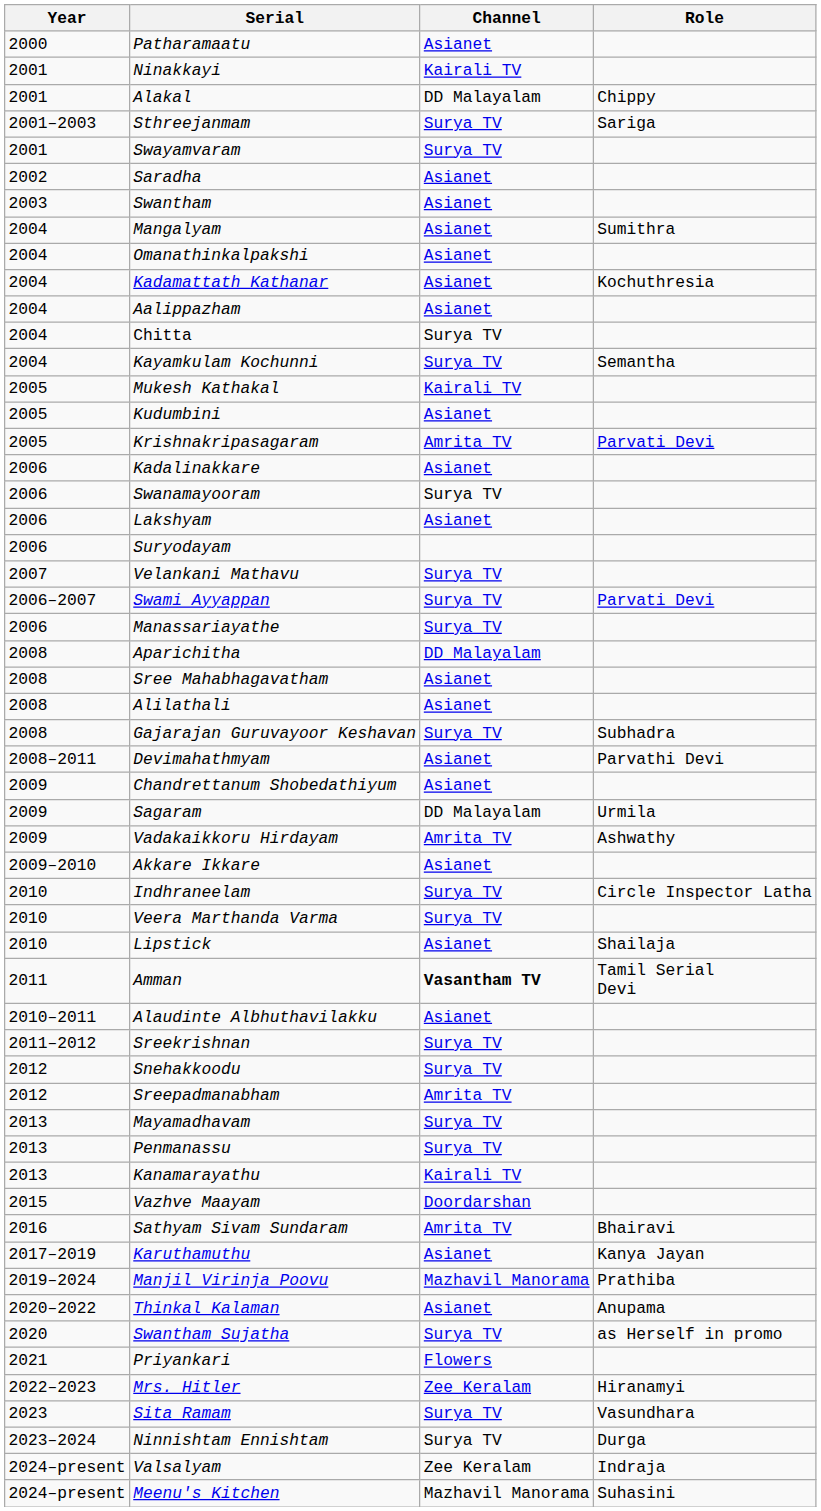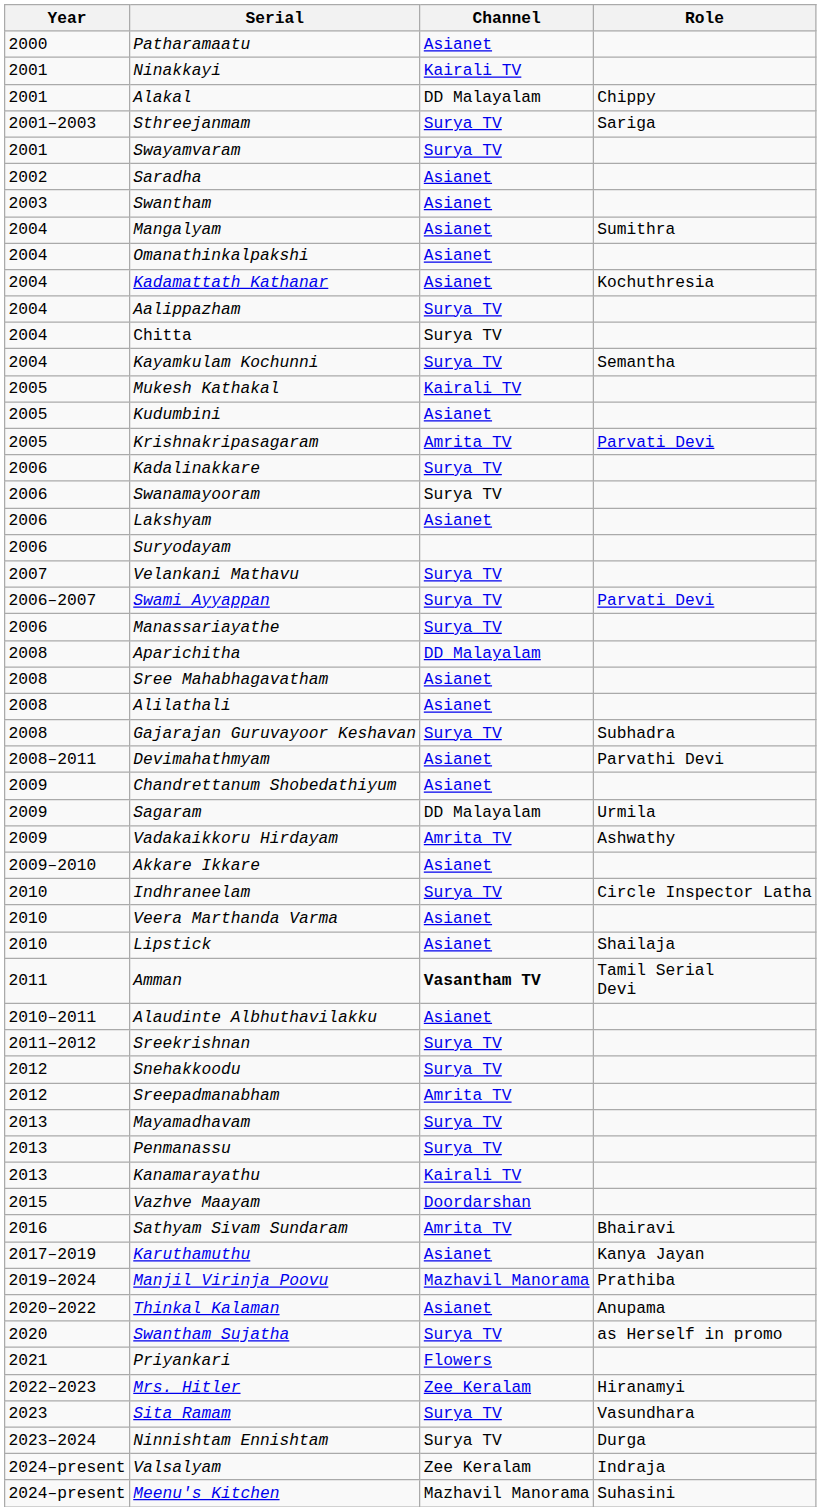 <table class="wikitable sortable">
 <tr>
 <th scope="col">Year</th>
 <th scope="col">Serial</th>
 <th scope="col">Channel</th>
 <th scope="col" class="unsortable">Role</th>
 </tr>
 <tr>
 <td>2000</td>
 <td><em>Patharamaatu</em></td>
 <td><a href='#'>Asianet</a></td>
 <td></td>
 </tr>
 <tr>
 <td>2001</td>
 <td><em>Ninakkayi</em></td>
 <td><a href='#'>Kairali TV</a></td>
 <td></td>
 </tr>
 <tr>
 <td>2001</td>
 <td><em>Alakal</em></td>
 <td>DD Malayalam</td>
 <td>Chippy</td>
 </tr>
 <tr>
 <td>2001–2003</td>
 <td><em>Sthreejanmam</em></td>
 <td><a href='#'>Surya TV</a></td>
 <td>Sariga</td>
 </tr>
 <tr>
 <td>2001</td>
 <td><em>Swayamvaram</em></td>
 <td><a href='#'>Surya TV</a></td>
 <td></td>
 </tr>
 <tr>
 <td>2002</td>
 <td><em>Saradha</em></td>
 <td><a href='#'>Asianet</a></td>
 <td></td>
 </tr>
 <tr>
 <td>2003</td>
 <td><em>Swantham</em></td>
 <td><a href='#'>Asianet</a></td>
 <td></td>
 </tr>
 <tr>
 <td>2004</td>
 <td><em>Mangalyam</em></td>
 <td><a href='#'>Asianet</a></td>
 <td>Sumithra</td>
 </tr>
 <tr>
 <td>2004</td>
 <td><em>Omanathinkalpakshi</em></td>
 <td><a href='#'>Asianet</a></td>
 <td></td>
 </tr>
 <tr>
 <td>2004</td>
 <td><em><a href='#'>Kadamattath Kathanar</a></em></td>
 <td><a href='#'>Asianet</a></td>
 <td>Kochuthresia</td>
 </tr>
 <tr>
 <td>2004</td>
 <td><em>Aalippazham</em></td>
-<td><a href='#'>Asianet</a></td>
+<td><a href='#'>Surya TV</a></td>
 <td></td>
 </tr>
 <tr>
 <td>2004</td>
 <td>Chitta</td>
 <td>Surya TV</td>
 <td></td>
 </tr>
 <tr>
 <td>2004</td>
 <td><em>Kayamkulam Kochunni</em></td>
 <td><a href='#'>Surya TV</a></td>
 <td>Semantha</td>
 </tr>
 <tr>
 <td>2005</td>
 <td><em>Mukesh Kathakal</em></td>
 <td><a href='#'>Kairali TV</a></td>
 <td></td>
 </tr>
 <tr>
 <td>2005</td>
 <td><em>Kudumbini</em></td>
 <td><a href='#'>Asianet</a></td>
 <td></td>
 </tr>
 <tr>
 <td>2005</td>
 <td><em>Krishnakripasagaram </em></td>
 <td><a href='#'>Amrita TV</a></td>
 <td><a href='#'>Parvati Devi</a></td>
 </tr>
 <tr>
 <td>2006</td>
 <td><em>Kadalinakkare</em></td>
-<td><a href='#'>Asianet</a></td>
+<td><a href='#'>Surya TV</a></td>
 <td></td>
 </tr>
 <tr>
 <td>2006</td>
 <td><em>Swanamayooram</em></td>
 <td>Surya TV</td>
 <td></td>
 </tr>
 <tr>
 <td>2006</td>
 <td><em>Lakshyam</em></td>
 <td><a href='#'>Asianet</a></td>
 <td></td>
 </tr>
 <tr>
 <td>2006</td>
 <td><em>Suryodayam</em></td>
 <td></td>
 <td></td>
 </tr>
 <tr>
 <td>2007</td>
 <td><em>Velankani Mathavu</em></td>
 <td><a href='#'>Surya TV</a></td>
 <td></td>
 </tr>
 <tr>
 <td>2006–2007</td>
 <td><em><a href='#'>Swami Ayyappan</a></em></td>
 <td><a href='#'>Surya TV</a></td>
 <td><a href='#'>Parvati Devi</a></td>
 </tr>
 <tr>
 <td>2006</td>
 <td><em>Manassariayathe</em></td>
 <td><a href='#'>Surya TV</a></td>
 <td></td>
 </tr>
 <tr>
 <td>2008</td>
 <td><em>Aparichitha</em></td>
 <td><a href='#'>DD Malayalam</a></td>
 <td></td>
 </tr>
 <tr>
 <td>2008</td>
 <td><em>Sree Mahabhagavatham</em></td>
 <td><a href='#'>Asianet</a></td>
 <td></td>
 </tr>
 <tr>
 <td>2008</td>
 <td><em>Alilathali</em></td>
 <td><a href='#'>Asianet</a></td>
 <td></td>
 </tr>
 <tr>
 <td>2008</td>
 <td><em>Gajarajan Guruvayoor Keshavan</em></td>
 <td><a href='#'>Surya TV</a></td>
 <td>Subhadra</td>
 </tr>
 <tr>
 <td>2008–2011</td>
 <td><em>Devimahathmyam</em></td>
 <td><a href='#'>Asianet</a></td>
 <td>Parvathi Devi</td>
 </tr>
 <tr>
 <td>2009</td>
 <td><em>Chandrettanum Shobedathiyum</em></td>
 <td><a href='#'>Asianet</a></td>
 <td></td>
 </tr>
 <tr>
 <td>2009</td>
 <td><em>Sagaram</em></td>
 <td>DD Malayalam</td>
 <td>Urmila</td>
 </tr>
 <tr>
 <td>2009</td>
 <td><em>Vadakaikkoru Hirdayam</em></td>
 <td><a href='#'>Amrita TV</a></td>
 <td>Ashwathy</td>
 </tr>
 <tr>
 <td>2009–2010</td>
 <td><em>Akkare Ikkare</em></td>
 <td><a href='#'>Asianet</a></td>
 <td></td>
 </tr>
 <tr>
 <td>2010</td>
 <td><em>Indhraneelam</em></td>
 <td><a href='#'>Surya TV</a></td>
 <td>Circle Inspector Latha</td>
 </tr>
 <tr>
 <td>2010</td>
 <td><em>Veera Marthanda Varma</em></td>
-<td><a href='#'>Surya TV</a></td>
+<td><a href='#'>Asianet</a></td>
 <td></td>
 </tr>
 <tr>
 <td>2010</td>
 <td><em>Lipstick</em></td>
 <td><a href='#'>Asianet</a></td>
 <td>Shailaja</td>
 </tr>
 <tr>
 <td>2011</td>
 <td><em>Amman</em></td>
 <td><strong>Vasantham TV</strong></td>
 <td>Tamil Serial<br>  Devi</td>
 </tr>
 <tr>
 <td>2010–2011</td>
 <td><em>Alaudinte Albhuthavilakku</em></td>
 <td><a href='#'>Asianet</a></td>
 <td></td>
 </tr>
 <tr>
 <td>2011–2012</td>
 <td><em>Sreekrishnan</em></td>
 <td><a href='#'>Surya TV</a></td>
 <td></td>
 </tr>
 <tr>
 <td>2012</td>
 <td><em>Snehakkoodu</em></td>
 <td><a href='#'>Surya TV</a></td>
 <td></td>
 </tr>
 <tr>
 <td>2012</td>
 <td><em>Sreepadmanabham</em></td>
 <td><a href='#'>Amrita TV</a></td>
 <td></td>
 </tr>
 <tr>
 <td>2013</td>
 <td><em>Mayamadhavam</em></td>
 <td><a href='#'>Surya TV</a></td>
 <td></td>
 </tr>
 <tr>
 <td>2013</td>
 <td><em>Penmanassu</em></td>
 <td><a href='#'>Surya TV</a></td>
 <td></td>
 </tr>
 <tr>
 <td>2013</td>
 <td><em>Kanamarayathu</em></td>
 <td><a href='#'>Kairali TV</a></td>
 <td></td>
 </tr>
 <tr>
 <td>2015</td>
 <td><em>Vazhve Maayam</em></td>
 <td><a href='#'>Doordarshan</a></td>
 <td></td>
 </tr>
 <tr>
 <td>2016</td>
 <td><em>Sathyam Sivam Sundaram</em></td>
 <td><a href='#'>Amrita TV</a></td>
 <td>Bhairavi</td>
 </tr>
 <tr>
 <td>2017–2019</td>
 <td><em><a href='#'>Karuthamuthu</a> </em></td>
 <td><a href='#'>Asianet</a></td>
 <td>Kanya Jayan</td>
 </tr>
 <tr>
 <td>2019–2024</td>
 <td><em><a href='#'>Manjil Virinja Poovu</a></em></td>
 <td><a href='#'>Mazhavil Manorama</a></td>
 <td>Prathiba</td>
 </tr>
 <tr>
 <td>2020–2022</td>
 <td><em><a href='#'>Thinkal Kalaman</a></em></td>
 <td><a href='#'>Asianet</a></td>
 <td>Anupama</td>
 </tr>
 <tr>
 <td>2020</td>
 <td><em><a href='#'>Swantham Sujatha</a></em></td>
 <td><a href='#'>Surya TV</a></td>
 <td>as Herself in promo</td>
 </tr>
 <tr>
 <td>2021</td>
 <td><em>Priyankari</em></td>
 <td><a href='#'>Flowers</a></td>
 <td></td>
 </tr>
 <tr>
 <td>2022–2023</td>
 <td><em><a href='#'>Mrs. Hitler</a></em></td>
 <td><a href='#'>Zee Keralam</a></td>
 <td>Hiranamyi</td>
 </tr>
 <tr>
 <td>2023</td>
 <td><em><a href='#'>Sita Ramam</a></em></td>
 <td><a href='#'>Surya TV</a></td>
 <td>Vasundhara</td>
 </tr>
 <tr>
 <td>2023–2024</td>
 <td><em>Ninnishtam Ennishtam</em></td>
 <td>Surya TV</td>
 <td>Durga</td>
 </tr>
 <tr>
 <td>2024–present</td>
 <td><em>Valsalyam</em></td>
 <td>Zee Keralam</td>
 <td>Indraja</td>
 </tr>
 <tr>
 <td>2024–present</td>
 <td><em><a href='#'>Meenu's Kitchen</a></em></td>
 <td>Mazhavil Manorama</td>
 <td>Suhasini</td>
 </tr>
 </table>
